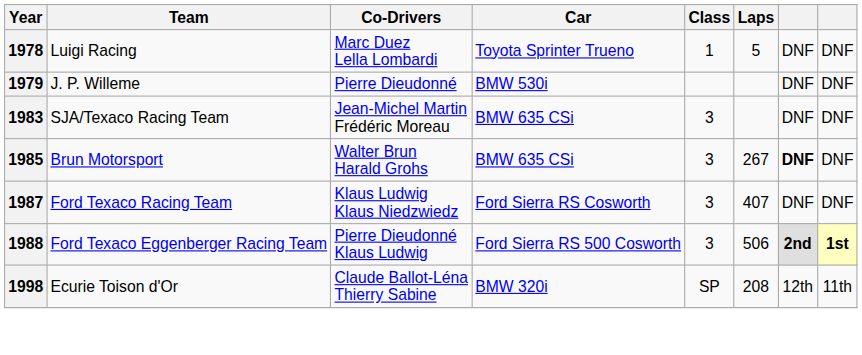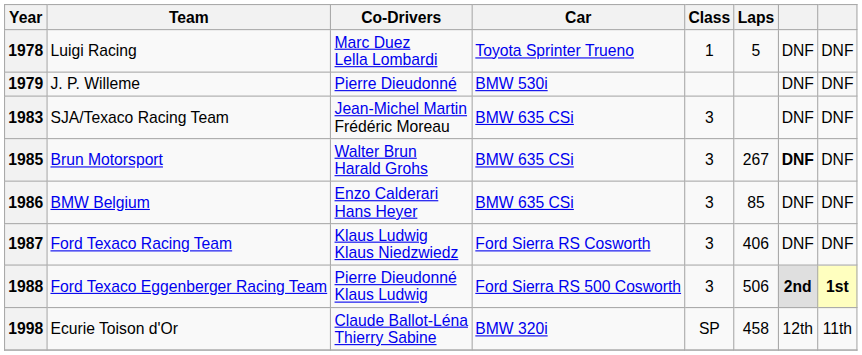 <table class="wikitable" style="text-align:center; font-size:90%">
 <tr>
 <th>Year</th>
 <th>Team</th>
 <th>Co-Drivers</th>
 <th>Car</th>
 <th>Class</th>
 <th>Laps</th>
 <th></th>
 <th></th>
 </tr>
 <tr>
 <th>1978</th>
 <td align="left"> Luigi Racing</td>
 <td align="left"> <a href='#'>Marc Duez</a><br>  <a href='#'>Lella Lombardi</a></td>
 <td align="left"><a href='#'>Toyota Sprinter Trueno</a></td>
 <td>1</td>
 <td>5</td>
 <td>DNF</td>
 <td>DNF</td>
 </tr>
 <tr>
 <th>1979</th>
 <td align="left"> J. P. Willeme</td>
 <td align="left"> <a href='#'>Pierre Dieudonné</a></td>
 <td align="left"><a href='#'>BMW 530i</a></td>
 <td></td>
 <td></td>
 <td>DNF</td>
 <td>DNF</td>
 </tr>
 <tr>
 <th>1983</th>
 <td align="left"> SJA/Texaco Racing Team</td>
 <td align="left" nowrap> <a href='#'>Jean-Michel Martin</a><br>  Frédéric Moreau</td>
 <td align="left"><a href='#'>BMW 635 CSi</a></td>
 <td>3</td>
 <td></td>
 <td>DNF</td>
 <td>DNF</td>
 </tr>
 <tr>
 <th>1985</th>
 <td align="left"> <a href='#'>Brun Motorsport</a></td>
 <td align="left"> <a href='#'>Walter Brun</a><br>  <a href='#'>Harald Grohs</a></td>
 <td align="left"><a href='#'>BMW 635 CSi</a></td>
 <td>3</td>
 <td>267</td>
 <td><strong>DNF</strong></td>
 <td>DNF</td>
 </tr>
 <tr>
+<th>1986</th>
+<td align="left"> <a href='#'>BMW Belgium</a></td>
+<td align="left"> <a href='#'>Enzo Calderari</a><br>  <a href='#'>Hans Heyer</a></td>
+<td align="left"><a href='#'>BMW 635 CSi</a></td>
+<td>3</td>
+<td>85</td>
+<td>DNF</td>
+<td>DNF</td>
+</tr>
+<tr>
 <th>1987</th>
 <td align="left"> <a href='#'>Ford Texaco Racing Team</a></td>
 <td align="left"> <a href='#'>Klaus Ludwig</a><br>  <a href='#'>Klaus Niedzwiedz</a></td>
 <td align="left"><a href='#'>Ford Sierra RS Cosworth</a></td>
 <td>3</td>
-<td>407</td>
+<td>406</td>
 <td>DNF</td>
 <td>DNF</td>
 </tr>
 <tr>
 <th>1988</th>
 <td align="left" nowrap> <a href='#'>Ford Texaco Eggenberger Racing Team</a></td>
 <td align="left" nowrap> <a href='#'>Pierre Dieudonné</a><br>  <a href='#'>Klaus Ludwig</a></td>
 <td align="left" nowrap><a href='#'>Ford Sierra RS 500 Cosworth</a></td>
 <td>3</td>
 <td>506</td>
 <th style="background:#DFDFDF;">2nd</th>
 <th style="background:#ffffbf;">1st</th>
 </tr>
 <tr>
 <th>1998</th>
 <td align="left"> Ecurie Toison d'Or</td>
 <td align="left"> <a href='#'>Claude Ballot-Léna</a><br>  <a href='#'>Thierry Sabine</a></td>
 <td align="left"><a href='#'>BMW 320i</a></td>
 <td>SP</td>
-<td>208</td>
+<td>458</td>
 <td>12th</td>
 <td>11th</td>
 </tr>
 <tr>
 </tr>
 </table>
